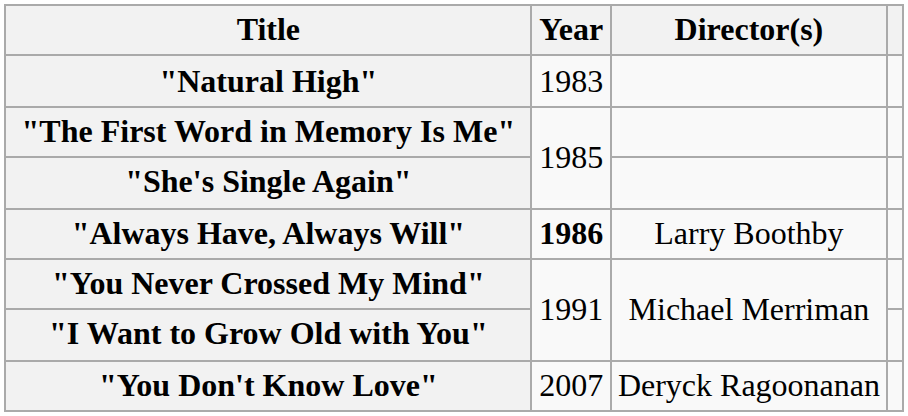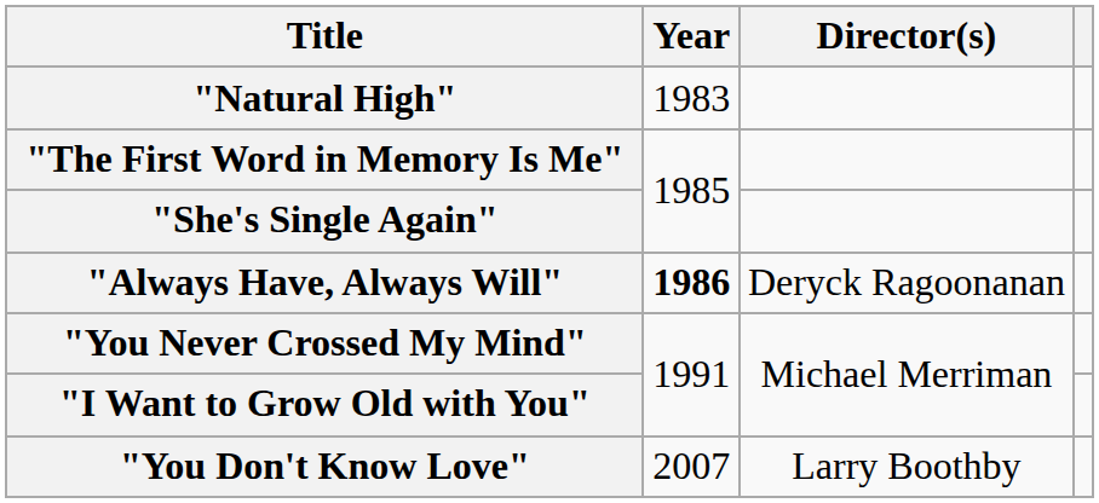 <table class="wikitable plainrowheaders" style="text-align:center;">
 <tr>
 <th scope="col" style="width:16em;">Title</th>
 <th scope="col">Year</th>
 <th scope="col">Director(s)</th>
 <th></th>
 </tr>
 <tr>
 <th scope="row">"Natural High"</th>
 <td>1983</td>
 <td></td>
 <td></td>
 </tr>
 <tr>
 <th scope="row">"The First Word in Memory Is Me"</th>
 <td rowspan="2">1985</td>
 <td></td>
 <td></td>
 </tr>
 <tr>
 <th scope="row">"She's Single Again"</th>
 <td></td>
 <td></td>
 </tr>
 <tr>
 <th scope="row">"Always Have, Always Will"</th>
 <td><strong>1986</strong></td>
-<td>Larry Boothby</td>
+<td>Deryck Ragoonanan</td>
 <td></td>
 </tr>
 <tr>
 <th scope="row">"You Never Crossed My Mind"</th>
 <td rowspan="2">1991</td>
 <td rowspan="2">Michael Merriman</td>
 <td></td>
 </tr>
 <tr>
 <th scope="row">"I Want to Grow Old with You"</th>
 <td></td>
 </tr>
 <tr>
 <th scope="row">"You Don't Know Love"</th>
 <td>2007</td>
-<td>Deryck Ragoonanan</td>
+<td>Larry Boothby</td>
 <td></td>
 </tr>
 <tr>
 </tr>
 </table>
